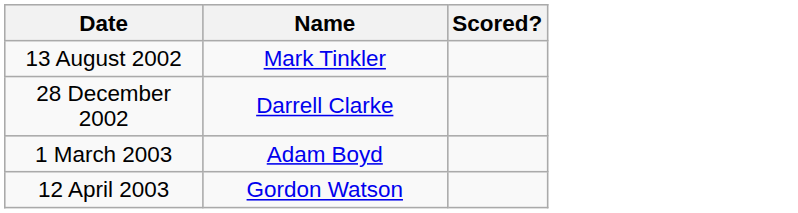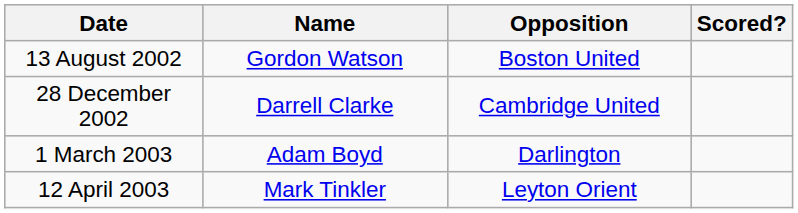 <table class="wikitable" style="text-align:center; font-size:90%; ">
 <tr>
 <th width=120>Date</th>
 <th width=150>Name</th>
+<th width=150>Opposition</th>
 <th width=50>Scored?</th>
 </tr>
 <tr>
 <td>13 August 2002</td>
-<td><a href='#'>Mark Tinkler</a></td>
+<td><a href='#'>Gordon Watson</a></td>
+<td><a href='#'>Boston United</a></td>
 <td></td>
 </tr>
 <tr>
 <td>28 December 2002</td>
 <td><a href='#'>Darrell Clarke</a></td>
+<td><a href='#'>Cambridge United</a></td>
 <td></td>
 </tr>
 <tr>
 <td>1 March 2003</td>
 <td><a href='#'>Adam Boyd</a></td>
+<td><a href='#'>Darlington</a></td>
 <td></td>
 </tr>
 <tr>
 <td>12 April 2003</td>
-<td><a href='#'>Gordon Watson</a></td>
+<td><a href='#'>Mark Tinkler</a></td>
+<td><a href='#'>Leyton Orient</a></td>
 <td></td>
 </tr>
 </table>
